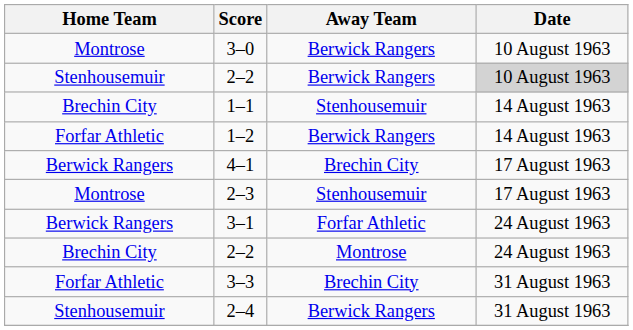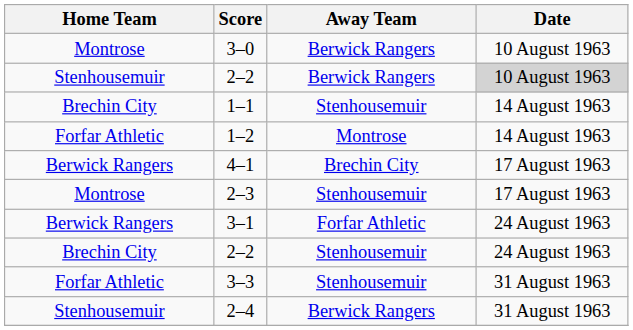 <table class="wikitable" style="text-align:center;">
 <tr>
 <th width=175>Home Team</th>
 <th width=20>Score</th>
 <th width=175>Away Team</th>
 <th width= 125>Date</th>
 </tr>
 <tr>
 <td><a href='#'>Montrose</a></td>
 <td>3–0</td>
 <td><a href='#'>Berwick Rangers</a></td>
 <td>10 August 1963</td>
 </tr>
 <tr>
 <td><a href='#'>Stenhousemuir</a></td>
 <td>2–2</td>
 <td><a href='#'>Berwick Rangers</a></td>
 <td style="background: lightgrey;">10 August 1963</td>
 </tr>
 <tr>
 <td><a href='#'>Brechin City</a></td>
 <td>1–1</td>
 <td><a href='#'>Stenhousemuir</a></td>
 <td>14 August 1963</td>
 </tr>
 <tr>
 <td><a href='#'>Forfar Athletic</a></td>
 <td>1–2</td>
-<td><a href='#'>Berwick Rangers</a></td>
+<td><a href='#'>Montrose</a></td>
 <td>14 August 1963</td>
 </tr>
 <tr>
 <td><a href='#'>Berwick Rangers</a></td>
 <td>4–1</td>
 <td><a href='#'>Brechin City</a></td>
 <td>17 August 1963</td>
 </tr>
 <tr>
 <td><a href='#'>Montrose</a></td>
 <td>2–3</td>
 <td><a href='#'>Stenhousemuir</a></td>
 <td>17 August 1963</td>
 </tr>
 <tr>
 <td><a href='#'>Berwick Rangers</a></td>
 <td>3–1</td>
 <td><a href='#'>Forfar Athletic</a></td>
 <td>24 August 1963</td>
 </tr>
 <tr>
 <td><a href='#'>Brechin City</a></td>
 <td>2–2</td>
-<td><a href='#'>Montrose</a></td>
+<td><a href='#'>Stenhousemuir</a></td>
 <td>24 August 1963</td>
 </tr>
 <tr>
 <td><a href='#'>Forfar Athletic</a></td>
 <td>3–3</td>
-<td><a href='#'>Brechin City</a></td>
+<td><a href='#'>Stenhousemuir</a></td>
 <td>31 August 1963</td>
 </tr>
 <tr>
 <td><a href='#'>Stenhousemuir</a></td>
 <td>2–4</td>
 <td><a href='#'>Berwick Rangers</a></td>
 <td>31 August 1963</td>
 </tr>
 <tr>
 </tr>
 </table>
